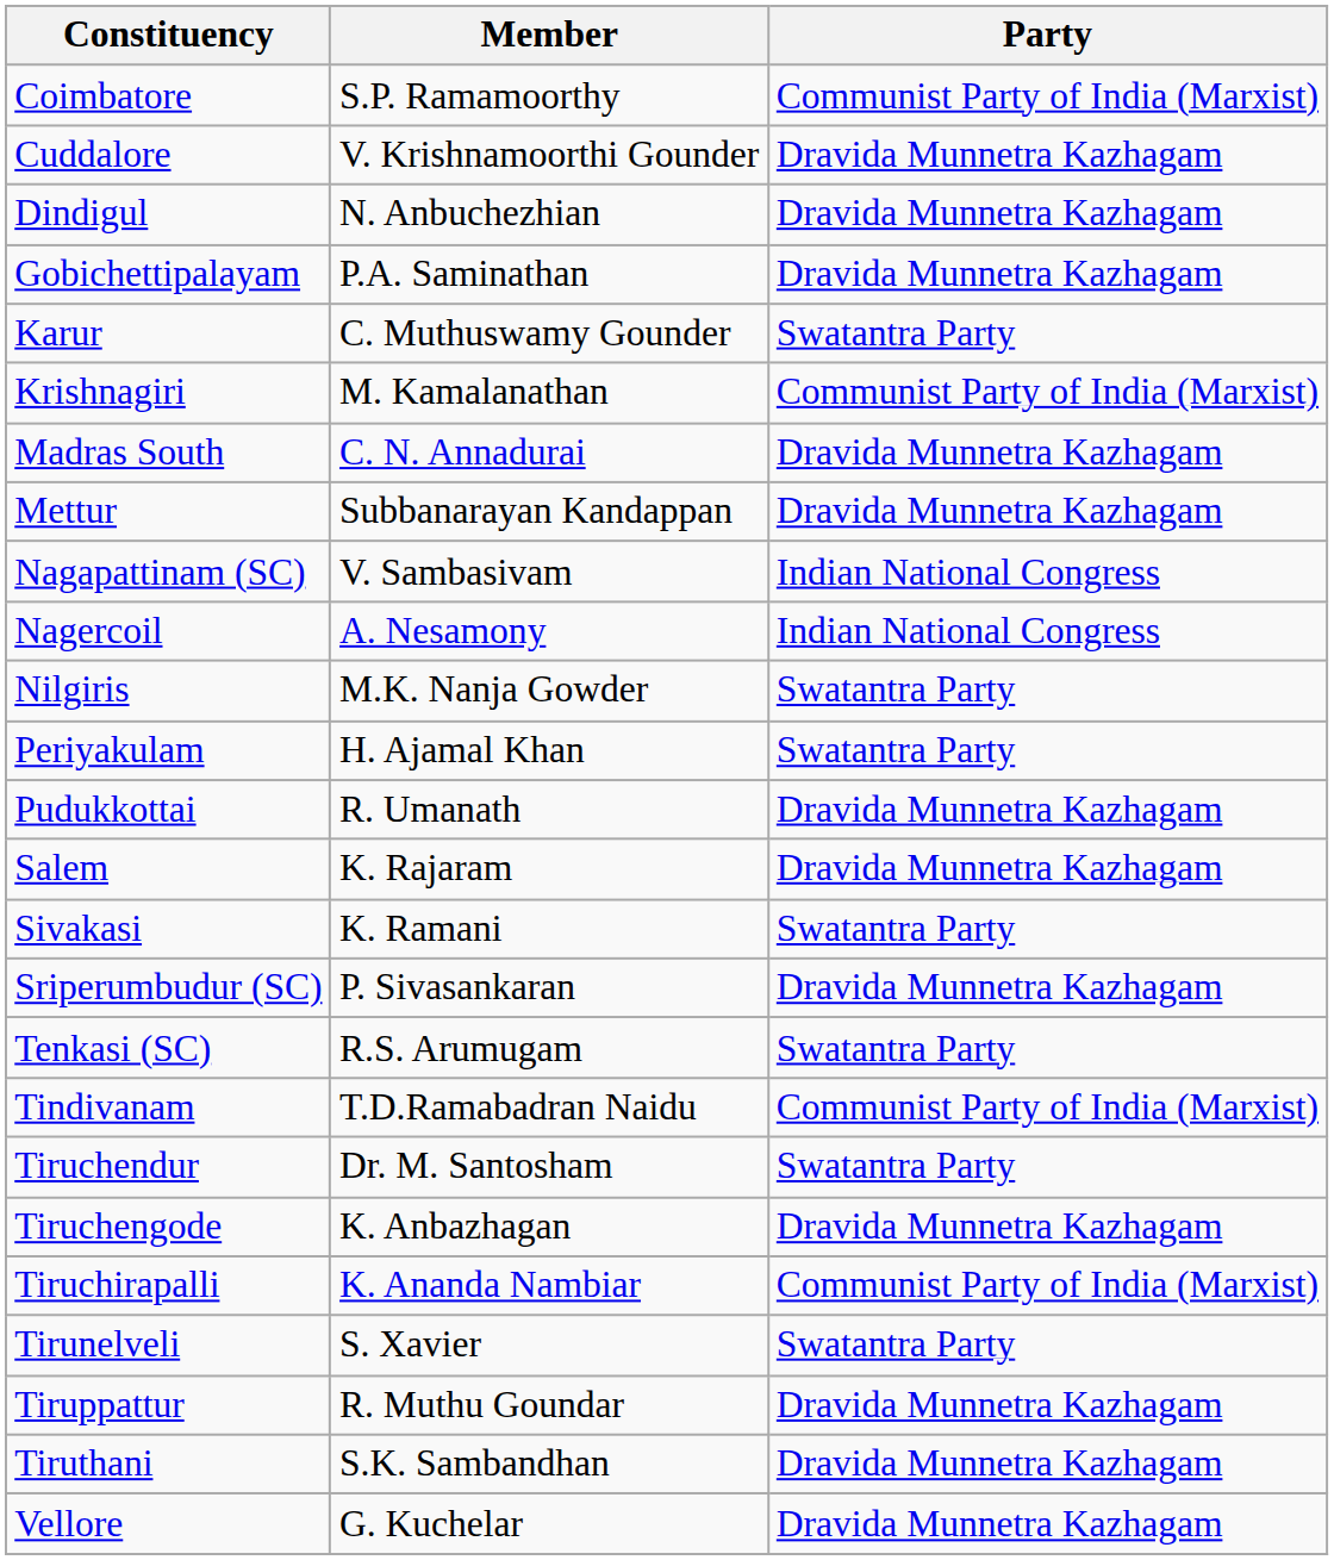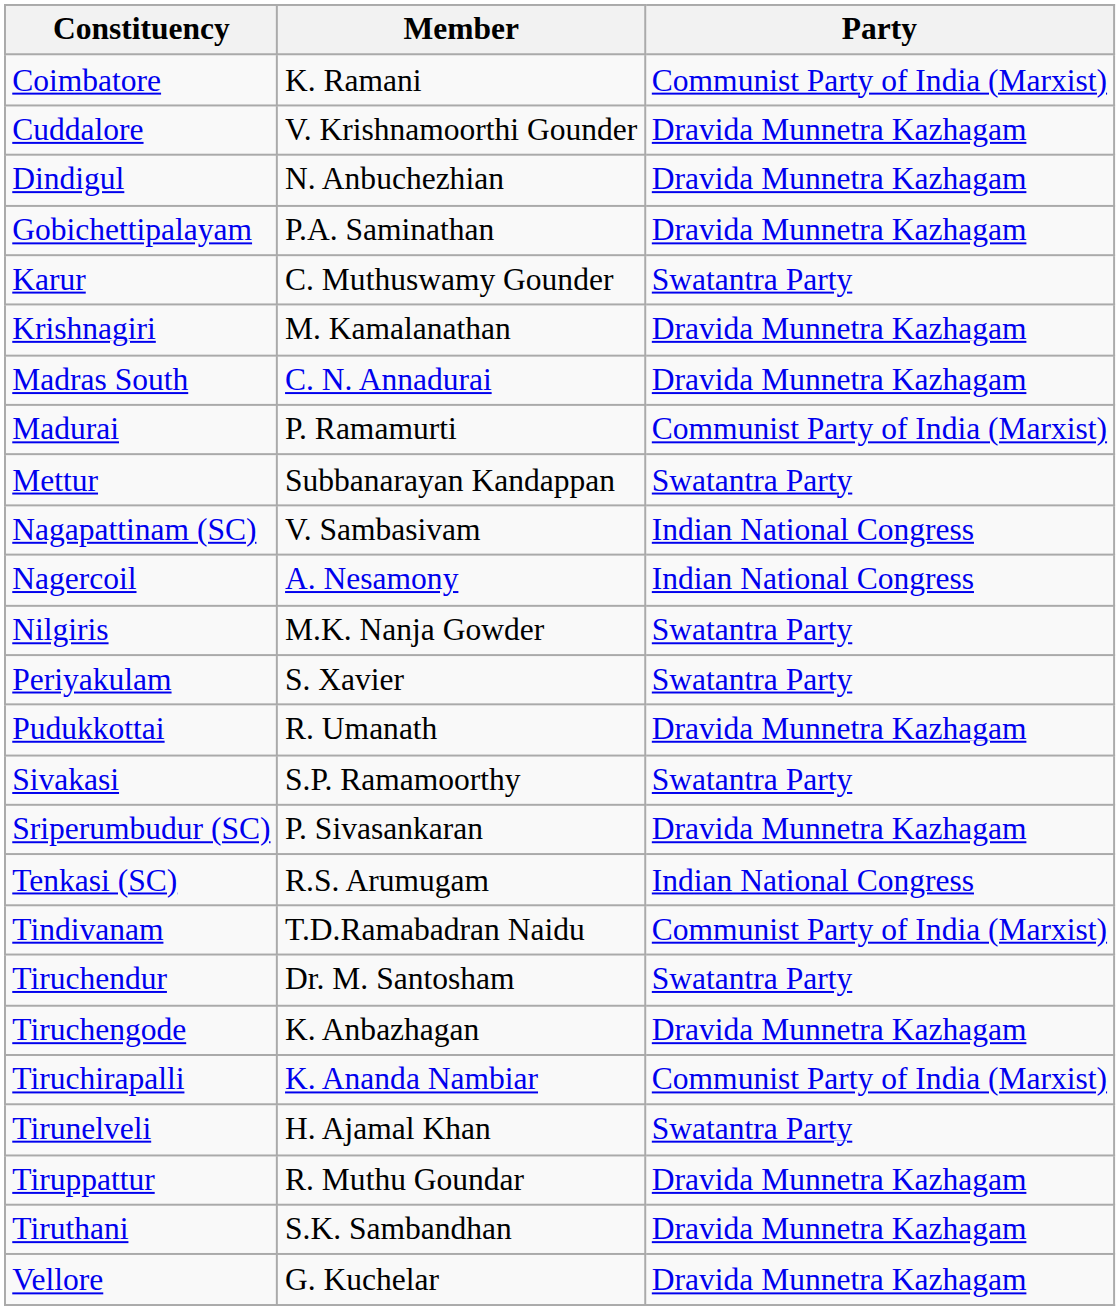 <table class="wikitable sortable">
 <tr>
 <th>Constituency</th>
 <th>Member</th>
 <th>Party</th>
 </tr>
 <tr>
 <td><a href='#'>Coimbatore</a></td>
-<td>S.P. Ramamoorthy</td>
+<td>K. Ramani</td>
 <td><a href='#'>Communist Party of India (Marxist)</a></td>
 </tr>
 <tr>
 <td><a href='#'>Cuddalore</a></td>
 <td>V. Krishnamoorthi Gounder</td>
 <td><a href='#'>Dravida Munnetra Kazhagam</a></td>
 </tr>
 <tr>
 <td><a href='#'>Dindigul</a></td>
 <td>N. Anbuchezhian</td>
 <td><a href='#'>Dravida Munnetra Kazhagam</a></td>
 </tr>
 <tr>
 <td><a href='#'>Gobichettipalayam</a></td>
 <td>P.A. Saminathan</td>
 <td><a href='#'>Dravida Munnetra Kazhagam</a></td>
 </tr>
 <tr>
 <td><a href='#'>Karur</a></td>
 <td>C. Muthuswamy Gounder</td>
 <td><a href='#'>Swatantra Party</a></td>
 </tr>
 <tr>
 <td><a href='#'>Krishnagiri</a></td>
 <td>M. Kamalanathan</td>
-<td><a href='#'>Communist Party of India (Marxist)</a></td>
+<td><a href='#'>Dravida Munnetra Kazhagam</a></td>
 </tr>
 <tr>
 <td><a href='#'>Madras South</a></td>
 <td><a href='#'>C. N. Annadurai</a></td>
 <td><a href='#'>Dravida Munnetra Kazhagam</a></td>
 </tr>
 <tr>
+<td><a href='#'>Madurai</a></td>
+<td>P. Ramamurti</td>
+<td><a href='#'>Communist Party of India (Marxist)</a></td>
+</tr>
+<tr>
 <td><a href='#'>Mettur</a></td>
 <td>Subbanarayan Kandappan</td>
-<td><a href='#'>Dravida Munnetra Kazhagam</a></td>
+<td><a href='#'>Swatantra Party</a></td>
 </tr>
 <tr>
 <td><a href='#'>Nagapattinam (SC)</a></td>
 <td>V. Sambasivam</td>
 <td><a href='#'>Indian National Congress</a></td>
 </tr>
 <tr>
 <td><a href='#'>Nagercoil</a></td>
 <td><a href='#'>A. Nesamony</a></td>
 <td><a href='#'>Indian National Congress</a></td>
 </tr>
 <tr>
 <td><a href='#'>Nilgiris</a></td>
 <td>M.K. Nanja Gowder</td>
 <td><a href='#'>Swatantra Party</a></td>
 </tr>
 <tr>
 <td><a href='#'>Periyakulam</a></td>
-<td>H. Ajamal Khan</td>
+<td>S. Xavier</td>
 <td><a href='#'>Swatantra Party</a></td>
 </tr>
 <tr>
 <td><a href='#'>Pudukkottai</a></td>
 <td>R. Umanath</td>
 <td><a href='#'>Dravida Munnetra Kazhagam</a></td>
 </tr>
 <tr>
-<td><a href='#'>Salem</a></td>
-<td>K. Rajaram</td>
-<td><a href='#'>Dravida Munnetra Kazhagam</a></td>
-</tr>
-<tr>
 <td><a href='#'>Sivakasi</a></td>
-<td>K. Ramani</td>
+<td>S.P. Ramamoorthy</td>
 <td><a href='#'>Swatantra Party</a></td>
 </tr>
 <tr>
 <td><a href='#'>Sriperumbudur (SC)</a></td>
 <td>P. Sivasankaran</td>
 <td><a href='#'>Dravida Munnetra Kazhagam</a></td>
 </tr>
 <tr>
 <td><a href='#'>Tenkasi (SC)</a></td>
 <td>R.S. Arumugam</td>
-<td><a href='#'>Swatantra Party</a></td>
+<td><a href='#'>Indian National Congress</a></td>
 </tr>
 <tr>
 <td><a href='#'>Tindivanam</a></td>
 <td>T.D.Ramabadran Naidu</td>
 <td><a href='#'>Communist Party of India (Marxist)</a></td>
 </tr>
 <tr>
 <td><a href='#'>Tiruchendur</a></td>
 <td>Dr. M. Santosham</td>
 <td><a href='#'>Swatantra Party</a></td>
 </tr>
 <tr>
 <td><a href='#'>Tiruchengode</a></td>
 <td>K. Anbazhagan</td>
 <td><a href='#'>Dravida Munnetra Kazhagam</a></td>
 </tr>
 <tr>
 <td><a href='#'>Tiruchirapalli</a></td>
 <td><a href='#'>K. Ananda Nambiar</a></td>
 <td><a href='#'>Communist Party of India (Marxist)</a></td>
 </tr>
 <tr>
 <td><a href='#'>Tirunelveli</a></td>
-<td>S. Xavier</td>
+<td>H. Ajamal Khan</td>
 <td><a href='#'>Swatantra Party</a></td>
 </tr>
 <tr>
 <td><a href='#'>Tiruppattur</a></td>
 <td>R. Muthu Goundar</td>
 <td><a href='#'>Dravida Munnetra Kazhagam</a></td>
 </tr>
 <tr>
 <td><a href='#'>Tiruthani</a></td>
 <td>S.K. Sambandhan</td>
 <td><a href='#'>Dravida Munnetra Kazhagam</a></td>
 </tr>
 <tr>
 <td><a href='#'>Vellore</a></td>
 <td>G. Kuchelar</td>
 <td><a href='#'>Dravida Munnetra Kazhagam</a></td>
 </tr>
 <tr>
 </tr>
 </table>
